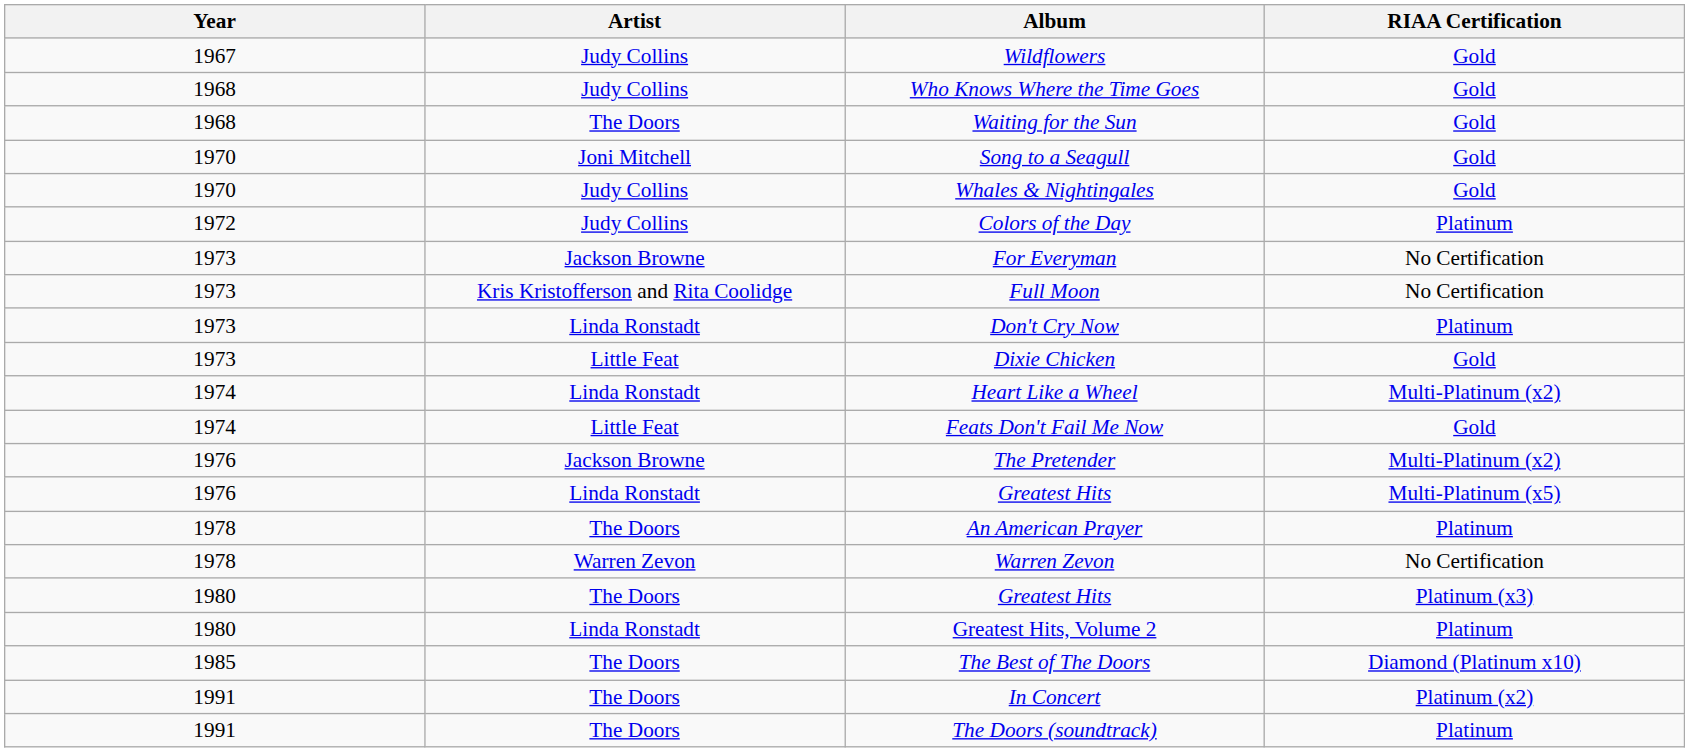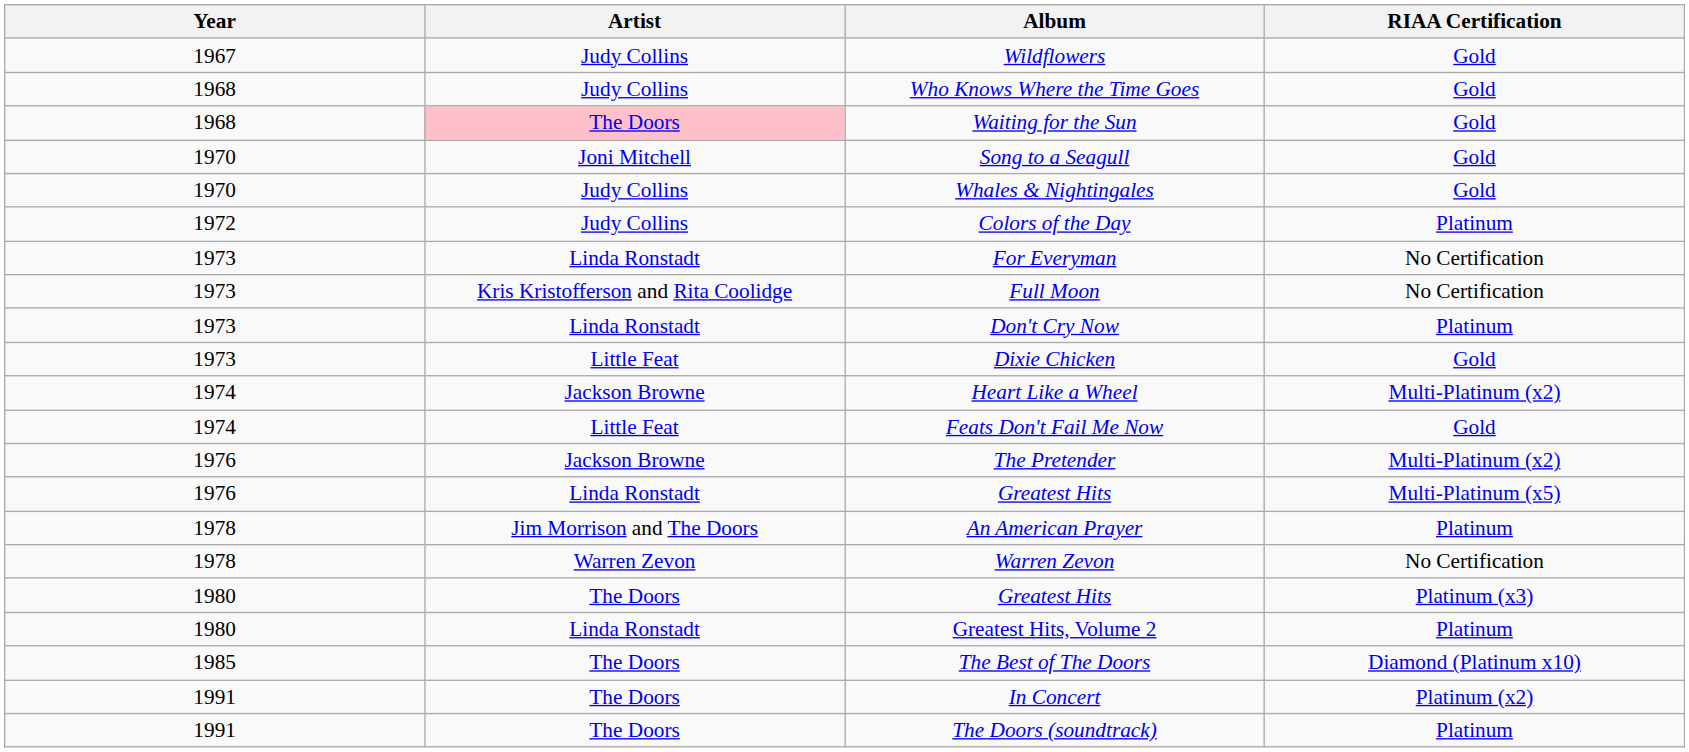 <table style="text-align:center; width:100%" class="wikitable">
 <tr>
 <th style="width:100px;">Year</th>
 <th width=25%>Artist</th>
 <th width=25%>Album</th>
 <th width=25%>RIAA Certification</th>
 </tr>
 <tr>
 <td>1967</td>
 <td><a href='#'>Judy Collins</a></td>
 <td><em><a href='#'>Wildflowers</a></em></td>
 <td><a href='#'>Gold</a></td>
 </tr>
 <tr>
 <td>1968</td>
 <td><a href='#'>Judy Collins</a></td>
 <td><em><a href='#'>Who Knows Where the Time Goes</a></em></td>
 <td><a href='#'>Gold</a></td>
 </tr>
 <tr>
 <td>1968</td>
-<td><a href='#'>The Doors</a></td>
+<td style="background: pink;"><a href='#'>The Doors</a></td>
 <td><em><a href='#'>Waiting for the Sun</a></em></td>
 <td><a href='#'>Gold</a></td>
 </tr>
 <tr>
 <td>1970</td>
 <td><a href='#'>Joni Mitchell</a></td>
 <td><em><a href='#'>Song to a Seagull</a></em></td>
 <td><a href='#'>Gold</a></td>
 </tr>
 <tr>
 <td>1970</td>
 <td><a href='#'>Judy Collins</a></td>
 <td><em><a href='#'>Whales & Nightingales</a></em></td>
 <td><a href='#'>Gold</a></td>
 </tr>
 <tr>
 <td>1972</td>
 <td><a href='#'>Judy Collins</a></td>
 <td><em><a href='#'>Colors of the Day</a></em></td>
 <td><a href='#'>Platinum</a></td>
 </tr>
 <tr>
 <td>1973</td>
-<td><a href='#'>Jackson Browne</a></td>
+<td><a href='#'>Linda Ronstadt</a></td>
 <td><em><a href='#'>For Everyman</a></em></td>
 <td>No Certification</td>
 </tr>
 <tr>
 <td>1973</td>
 <td><a href='#'>Kris Kristofferson</a> and <a href='#'>Rita Coolidge</a></td>
 <td><em><a href='#'>Full Moon</a></em></td>
 <td>No Certification</td>
 </tr>
 <tr>
 <td>1973</td>
 <td><a href='#'>Linda Ronstadt</a></td>
 <td><em><a href='#'>Don't Cry Now</a></em></td>
 <td><a href='#'>Platinum</a></td>
 </tr>
 <tr>
 <td>1973</td>
 <td><a href='#'>Little Feat</a></td>
 <td><em><a href='#'>Dixie Chicken</a></em></td>
 <td><a href='#'>Gold</a></td>
 </tr>
 <tr>
 <td>1974</td>
-<td><a href='#'>Linda Ronstadt</a></td>
+<td><a href='#'>Jackson Browne</a></td>
 <td><em><a href='#'>Heart Like a Wheel</a></em></td>
 <td><a href='#'>Multi-Platinum (x2)</a></td>
 </tr>
 <tr>
 <td>1974</td>
 <td><a href='#'>Little Feat</a></td>
 <td><em><a href='#'>Feats Don't Fail Me Now</a></em></td>
 <td><a href='#'>Gold</a></td>
 </tr>
 <tr>
 <td>1976</td>
 <td><a href='#'>Jackson Browne</a></td>
 <td><em><a href='#'>The Pretender</a></em></td>
 <td><a href='#'>Multi-Platinum (x2)</a></td>
 </tr>
 <tr>
 <td>1976</td>
 <td><a href='#'>Linda Ronstadt</a></td>
 <td><em><a href='#'>Greatest Hits</a></em></td>
 <td><a href='#'>Multi-Platinum (x5)</a></td>
 </tr>
 <tr>
 <td>1978</td>
-<td><a href='#'>The Doors</a></td>
+<td><a href='#'>Jim Morrison</a> and <a href='#'>The Doors</a></td>
 <td><em><a href='#'>An American Prayer</a></em></td>
 <td><a href='#'>Platinum</a></td>
 </tr>
 <tr>
 <td>1978</td>
 <td><a href='#'>Warren Zevon</a></td>
 <td><em><a href='#'>Warren Zevon</a></em></td>
 <td>No Certification</td>
 </tr>
 <tr>
 <td>1980</td>
 <td><a href='#'>The Doors</a></td>
 <td><em><a href='#'>Greatest Hits</a></em></td>
 <td><a href='#'>Platinum (x3)</a></td>
 </tr>
 <tr>
 <td>1980</td>
 <td><a href='#'>Linda Ronstadt</a></td>
 <td><a href='#'>Greatest Hits, Volume 2</a></td>
 <td><a href='#'>Platinum</a></td>
 </tr>
 <tr>
 <td>1985</td>
 <td><a href='#'>The Doors</a></td>
 <td><em><a href='#'>The Best of The Doors</a></em></td>
 <td><a href='#'>Diamond (Platinum x10)</a></td>
 </tr>
 <tr>
 <td>1991</td>
 <td><a href='#'>The Doors</a></td>
 <td><em><a href='#'>In Concert</a></em></td>
 <td><a href='#'>Platinum (x2)</a></td>
 </tr>
 <tr>
 <td>1991</td>
 <td><a href='#'>The Doors</a></td>
 <td><em><a href='#'>The Doors (soundtrack)</a></em></td>
 <td><a href='#'>Platinum</a></td>
 </tr>
 </table>
